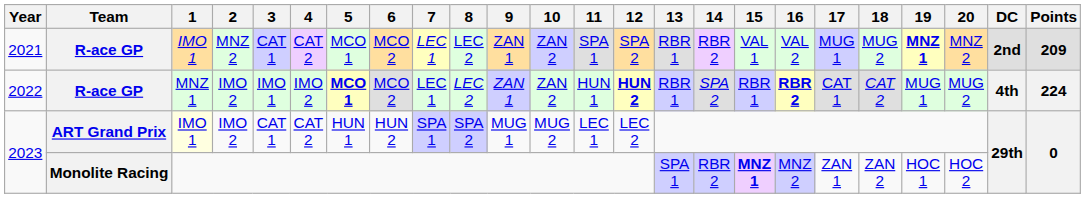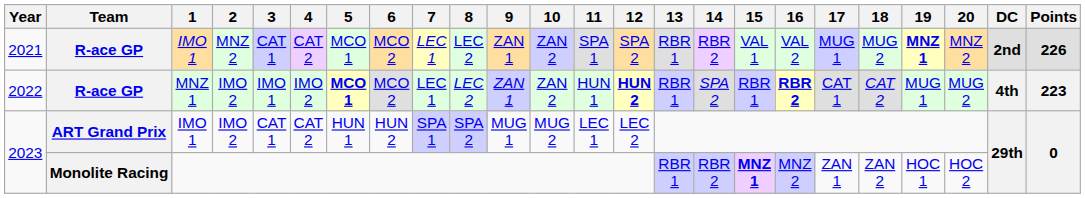 <table class="wikitable" style="text-align:center; font-size:85%">
 <tr>
 <th>Year</th>
 <th>Team</th>
 <th>1</th>
 <th>2</th>
 <th>3</th>
 <th>4</th>
 <th>5</th>
 <th>6</th>
 <th>7</th>
 <th>8</th>
 <th>9</th>
 <th>10</th>
 <th>11</th>
 <th>12</th>
 <th>13</th>
 <th>14</th>
 <th>15</th>
 <th>16</th>
 <th>17</th>
 <th>18</th>
 <th>19</th>
 <th>20</th>
 <th>DC</th>
 <th>Points</th>
 </tr>
 <tr>
 <td><a href='#'>2021</a></td>
 <th nowrap><a href='#'>R-ace GP</a></th>
 <td style="background:#FFDF9F;"><em><a href='#'>IMO<br>1</a></em><br></td>
 <td style="background:#DFFFDF;"><a href='#'>MNZ<br>2</a><br></td>
 <td style="background:#CFCFFF;"><a href='#'>CAT<br>1</a><br></td>
 <td style="background:#EFCFFF;"><a href='#'>CAT<br>2</a><br></td>
 <td style="background:#DFFFDF;"><a href='#'>MCO<br>1</a><br></td>
 <td style="background:#FFDF9F;"><a href='#'>MCO<br>2</a><br></td>
 <td style="background:#FFFFBF;"><em><a href='#'>LEC<br>1</a></em><br></td>
 <td style="background:#DFFFDF;"><a href='#'>LEC<br>2</a><br></td>
 <td style="background:#FFDF9F;"><a href='#'>ZAN<br>1</a><br></td>
 <td style="background:#CFCFFF;"><a href='#'>ZAN<br>2</a><br></td>
 <td style="background:#DFDFDF;"><a href='#'>SPA<br>1</a><br></td>
 <td style="background:#FFDF9F;"><a href='#'>SPA<br>2</a><br></td>
 <td style="background:#DFDFDF;"><a href='#'>RBR<br>1</a><br></td>
 <td style="background:#EFCFFF;"><a href='#'>RBR<br>2</a><br></td>
 <td style="background:#DFFFDF;"><a href='#'>VAL<br>1</a><br></td>
 <td style="background:#DFFFDF;"><a href='#'>VAL<br>2</a><br></td>
 <td style="background:#CFCFFF;"><a href='#'>MUG<br>1</a><br></td>
 <td style="background:#DFFFDF;"><a href='#'>MUG<br>2</a><br></td>
 <td style="background:#FFFFBF;"><strong><a href='#'>MNZ<br>1</a></strong><br></td>
 <td style="background:#FFDF9F;"><a href='#'>MNZ<br>2</a><br></td>
 <th style="background:#DFDFDF;">2nd</th>
-<th style="background:#DFDFDF;">209</th>
+<th style="background:#DFDFDF;">226</th>
 </tr>
 <tr>
 <td><a href='#'>2022</a></td>
 <th nowrap><a href='#'>R-ace GP</a></th>
 <td style="background:#DFFFDF;"><a href='#'>MNZ<br>1</a><br></td>
 <td style="background:#DFFFDF;"><a href='#'>IMO<br>2</a><br></td>
 <td style="background:#DFFFDF;"><a href='#'>IMO<br>1</a><br></td>
 <td style="background:#DFFFDF;"><a href='#'>IMO<br>2</a><br></td>
 <td style="background:#FFFFBF;"><a href='#'><strong>MCO<br>1</strong></a><br></td>
 <td style="background:#DFDFDF;"><a href='#'>MCO<br>2</a><br></td>
 <td style="background:#DFFFDF;"><a href='#'>LEC<br>1</a><br></td>
 <td style="background:#DFFFDF;"><em><a href='#'>LEC<br>2</a></em><br></td>
 <td style="background:#CFCFFF;"><em><a href='#'>ZAN<br>1</a></em><br></td>
 <td style="background:#DFFFDF;"><a href='#'>ZAN<br>2</a><br></td>
 <td style="background:#DFFFDF;"><a href='#'>HUN<br>1</a><br></td>
 <td style="background:#FFFFBF;"><strong><a href='#'>HUN<br>2</a></strong><br></td>
 <td style="background:#CFCFFF;"><a href='#'>RBR<br>1</a><br></td>
 <td style="background:#DFDFDF;"><em><a href='#'>SPA<br>2</a></em><br></td>
 <td style="background:#CFCFFF;"><a href='#'>RBR<br>1</a><br></td>
 <td style="background:#FFFFBF;"><strong><a href='#'>RBR<br>2</a></strong><br></td>
 <td style="background:#DFDFDF;"><a href='#'>CAT<br>1</a><br></td>
 <td style="background:#DFDFDF;"><em><a href='#'>CAT<br>2</a></em><br></td>
 <td style="background:#DFFFDF;"><a href='#'>MUG<br>1</a><br></td>
 <td style="background:#DFFFDF;"><a href='#'>MUG<br>2</a><br></td>
 <th>4th</th>
-<th>224</th>
+<th>223</th>
 </tr>
 <tr>
 <td rowspan=2><a href='#'>2023</a></td>
 <th nowrap><a href='#'>ART Grand Prix</a></th>
-<td style="background: lightyellow;"><a href='#'>IMO<br>1</a></td>
+<td><a href='#'>IMO<br>1</a></td>
 <td><a href='#'>IMO<br>2</a></td>
 <td><a href='#'>CAT<br>1</a></td>
 <td><a href='#'>CAT<br>2</a></td>
 <td><a href='#'>HUN<br>1</a></td>
 <td><a href='#'>HUN<br>2</a></td>
 <td style="background:#CFCFFF;"><a href='#'>SPA<br>1</a><br></td>
 <td style="background:#CFCFFF;"><a href='#'>SPA<br>2</a><br></td>
 <td><a href='#'>MUG<br>1</a></td>
 <td><a href='#'>MUG<br>2</a></td>
 <td><a href='#'>LEC<br>1</a></td>
 <td><a href='#'>LEC<br>2</a></td>
 <td colspan=8></td>
 <th rowspan=2>29th</th>
 <th rowspan=2>0</th>
 </tr>
 <tr>
 <th nowrap>Monolite Racing</th>
 <td colspan=12></td>
-<td style="background:#CFCFFF;"><a href='#'>SPA<br>1</a><br></td>
+<td style="background:#CFCFFF;"><a href='#'>RBR<br>1</a><br></td>
 <td style="background:#CFCFFF;"><a href='#'>RBR<br>2</a><br></td>
 <td style="background:#EFCFFF;"><strong><a href='#'>MNZ<br>1</a><br></strong></td>
 <td style="background:#CFCFFF;"><a href='#'>MNZ<br>2</a><br></td>
 <td><a href='#'>ZAN<br>1</a></td>
 <td><a href='#'>ZAN<br>2</a></td>
 <td><a href='#'>HOC<br>1</a></td>
 <td><a href='#'>HOC<br>2</a></td>
 </tr>
 </table>
